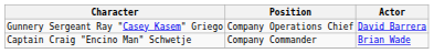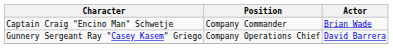 <table class="wikitable">
 <tr>
 <th>Character</th>
 <th>Position</th>
 <th>Actor</th>
 </tr>
 <tr>
+<td>Captain Craig "Encino Man" Schwetje</td>
+<td>Company Commander</td>
+<td><a href='#'>Brian Wade</a></td>
+</tr>
+<tr>
 <td>Gunnery Sergeant Ray "<a href='#'>Casey Kasem</a>" Griego</td>
 <td>Company Operations Chief</td>
 <td><a href='#'>David Barrera</a></td>
 </tr>
 <tr>
-<td>Captain Craig "Encino Man" Schwetje</td>
-<td>Company Commander</td>
-<td><a href='#'>Brian Wade</a></td>
-</tr>
-<tr>
 </tr>
 </table>
